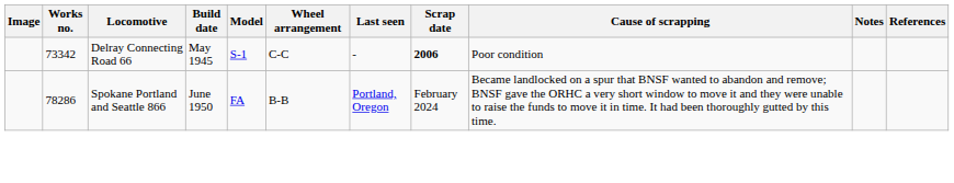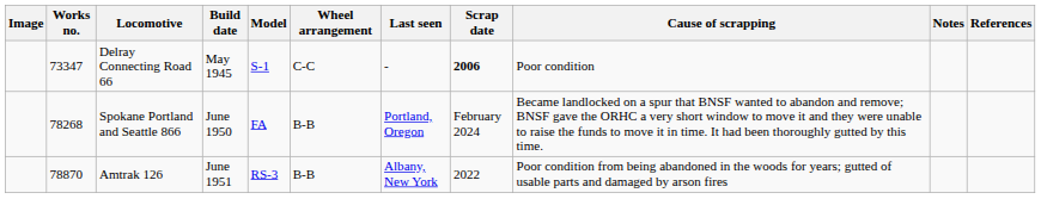 <table class="wikitable">
 <tr>
 <th>Image</th>
 <th>Works no.</th>
 <th>Locomotive</th>
 <th>Build date</th>
 <th>Model</th>
 <th>Wheel arrangement</th>
 <th>Last seen</th>
 <th>Scrap date</th>
 <th>Cause of scrapping</th>
 <th>Notes</th>
 <th>References</th>
 </tr>
 <tr>
 <td></td>
-<td>73342</td>
+<td>73347</td>
 <td>Delray Connecting Road 66</td>
 <td>May 1945</td>
 <td><a href='#'>S-1</a></td>
 <td>C-C</td>
 <td>-</td>
 <td><strong>2006</strong></td>
 <td>Poor condition</td>
 <td></td>
 <td></td>
 </tr>
 <tr>
 <td></td>
-<td>78286</td>
+<td>78268</td>
 <td>Spokane Portland and Seattle 866</td>
 <td>June 1950</td>
 <td><a href='#'>FA</a></td>
 <td>B-B</td>
 <td><a href='#'>Portland, Oregon</a></td>
 <td>February 2024</td>
 <td>Became landlocked on a spur that BNSF wanted to abandon and remove; BNSF gave the ORHC a very short window to move it and they were unable to raise the funds to move it in time. It had been thoroughly gutted by this time.</td>
 <td></td>
 <td></td>
 </tr>
+<tr>
+<td></td>
+<td>78870</td>
+<td>Amtrak 126</td>
+<td>June 1951</td>
+<td><a href='#'>RS-3</a></td>
+<td>B-B</td>
+<td><a href='#'>Albany, New York</a></td>
+<td>2022</td>
+<td>Poor condition from being abandoned in the woods for years; gutted of usable parts and damaged by arson fires</td>
+<td></td>
+<td></td>
+</tr>
 </table>
